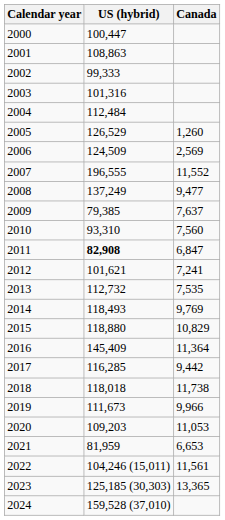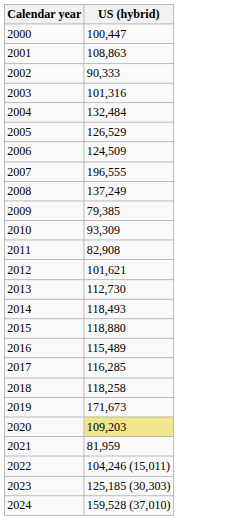 <table class=wikitable style="font-size:97%">
 <tr>
 <th>Calendar year</th>
 <th>US (hybrid)</th>
-<th>Canada</th>
 </tr>
 <tr>
 <td>2000</td>
 <td>100,447</td>
-<td></td>
 </tr>
 <tr>
 <td>2001</td>
 <td>108,863</td>
-<td></td>
 </tr>
 <tr>
 <td>2002</td>
-<td>99,333</td>
-<td></td>
+<td>90,333</td>
 </tr>
 <tr>
 <td>2003</td>
 <td>101,316</td>
-<td></td>
 </tr>
 <tr>
 <td>2004</td>
-<td>112,484</td>
-<td></td>
+<td>132,484</td>
 </tr>
 <tr>
 <td>2005</td>
 <td>126,529</td>
-<td>1,260</td>
 </tr>
 <tr>
 <td>2006</td>
 <td>124,509</td>
-<td>2,569</td>
 </tr>
 <tr>
 <td>2007</td>
 <td>196,555</td>
-<td>11,552</td>
 </tr>
 <tr>
 <td>2008</td>
 <td>137,249</td>
-<td>9,477</td>
 </tr>
 <tr>
 <td>2009</td>
 <td>79,385</td>
-<td>7,637</td>
 </tr>
 <tr>
 <td>2010</td>
-<td>93,310</td>
-<td>7,560</td>
+<td>93,309</td>
 </tr>
 <tr>
 <td>2011</td>
-<td><strong>82,908</strong></td>
-<td>6,847</td>
+<td>82,908</td>
 </tr>
 <tr>
 <td>2012</td>
 <td>101,621</td>
-<td>7,241</td>
 </tr>
 <tr>
 <td>2013</td>
-<td>112,732</td>
-<td>7,535</td>
+<td>112,730</td>
 </tr>
 <tr>
 <td>2014</td>
 <td>118,493</td>
-<td>9,769</td>
 </tr>
 <tr>
 <td>2015</td>
 <td>118,880</td>
-<td>10,829</td>
 </tr>
 <tr>
 <td>2016</td>
-<td>145,409</td>
-<td>11,364</td>
+<td>115,489</td>
 </tr>
 <tr>
 <td>2017</td>
 <td>116,285</td>
-<td>9,442</td>
 </tr>
 <tr>
 <td>2018</td>
-<td>118,018</td>
-<td>11,738</td>
+<td>118,258</td>
 </tr>
 <tr>
 <td>2019</td>
-<td>111,673</td>
-<td>9,966</td>
+<td>171,673</td>
 </tr>
 <tr>
 <td>2020</td>
-<td>109,203</td>
-<td>11,053</td>
+<td style="background: khaki;">109,203</td>
 </tr>
 <tr>
 <td>2021</td>
 <td>81,959</td>
-<td>6,653</td>
 </tr>
 <tr>
 <td>2022</td>
 <td>104,246 (15,011)</td>
-<td>11,561</td>
 </tr>
 <tr>
 <td>2023</td>
 <td>125,185 (30,303)</td>
-<td>13,365</td>
 </tr>
 <tr>
 <td>2024</td>
 <td>159,528 (37,010)</td>
-<td></td>
 </tr>
 </table>
